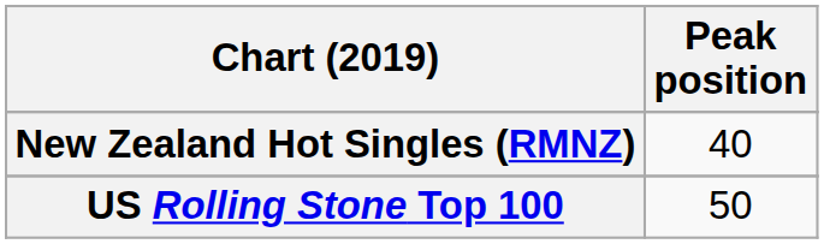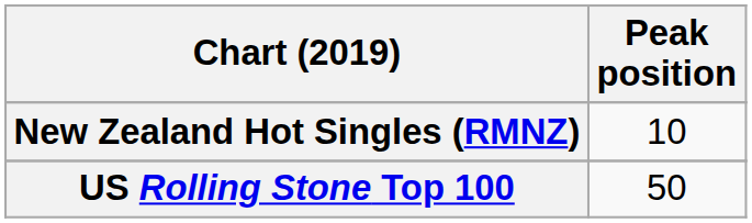 <table class="wikitable sortable plainrowheaders" style="text-align:center">
 <tr>
 <th scope="col">Chart (2019)</th>
 <th scope="col">Peak<br>position</th>
 </tr>
 <tr>
 </tr>
 <tr>
 </tr>
 <tr>
 <th scope="row">New Zealand Hot Singles (<a href='#'>RMNZ</a>)</th>
-<td>40</td>
+<td>10</td>
 </tr>
 <tr>
 </tr>
 <tr>
 </tr>
 <tr>
 </tr>
 <tr>
 <th scope="row">US <a href='#'><em>Rolling Stone</em> Top 100</a></th>
 <td>50</td>
 </tr>
 </table>
